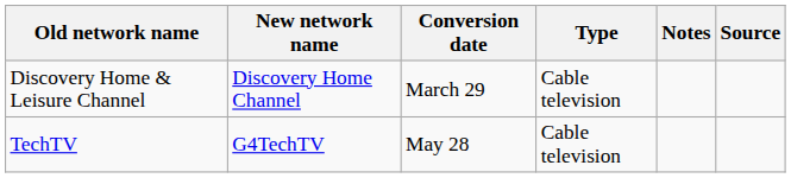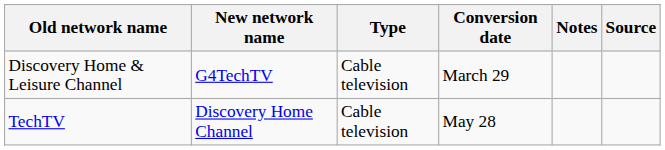 <table class="wikitable sortable">
 <tr>
 <th>Old network name</th>
 <th>New network name</th>
+<th>Type</th>
 <th>Conversion date</th>
-<th>Type</th>
 <th>Notes</th>
 <th>Source</th>
 </tr>
 <tr>
 <td>Discovery Home & Leisure Channel</td>
-<td><a href='#'>Discovery Home Channel</a></td>
+<td><a href='#'>G4TechTV</a></td>
+<td>Cable television</td>
 <td>March 29</td>
-<td>Cable television</td>
 <td></td>
 <td></td>
 </tr>
 <tr>
 <td><a href='#'>TechTV</a></td>
-<td><a href='#'>G4TechTV</a></td>
+<td><a href='#'>Discovery Home Channel</a></td>
+<td>Cable television</td>
 <td>May 28</td>
-<td>Cable television</td>
 <td></td>
 <td></td>
 </tr>
 </table>
